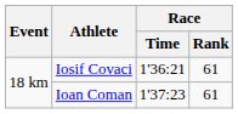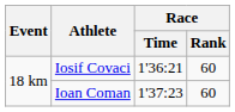 <table class="wikitable" border="1" style="font-size:90%">
 <tr>
 <th rowspan=2>Event</th>
 <th rowspan=2>Athlete</th>
 <th colspan=2>Race</th>
 </tr>
 <tr>
 <th>Time</th>
 <th>Rank</th>
 </tr>
 <tr>
 <td rowspan=2>18 km</td>
 <td><a href='#'>Iosif Covaci</a></td>
 <td align=center>1'36:21</td>
-<td align=center>61</td>
+<td align=center>60</td>
 </tr>
 <tr>
 <td><a href='#'>Ioan Coman</a></td>
 <td align=center>1'37:23</td>
-<td align=center>61</td>
+<td align=center>60</td>
 </tr>
 </table>
